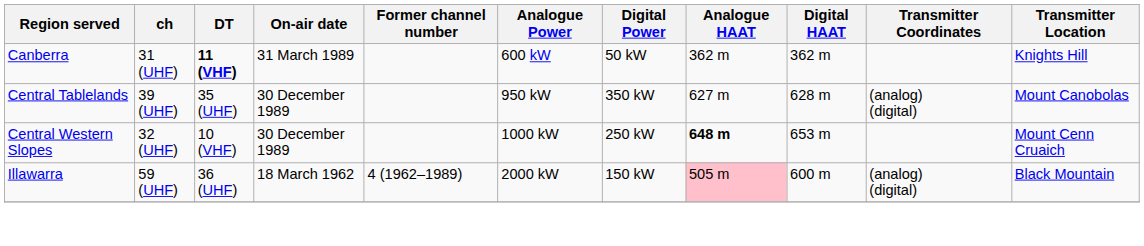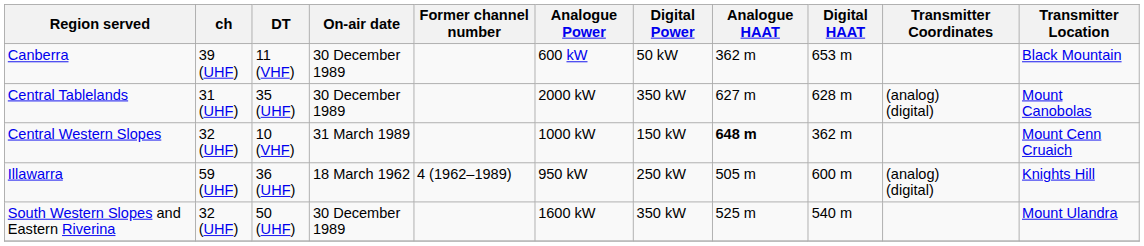 <table class="wikitable">
 <tr>
 <th>Region served</th>
 <th>ch</th>
 <th>DT</th>
 <th>On-air date</th>
 <th>Former channel number</th>
 <th>Analogue <a href='#'>Power</a></th>
 <th>Digital <a href='#'>Power</a></th>
 <th>Analogue <a href='#'>HAAT</a></th>
 <th>Digital <a href='#'>HAAT</a></th>
 <th>Transmitter Coordinates</th>
 <th>Transmitter Location</th>
 </tr>
 <tr style="vertical-align: top; text-align: left;">
 <td><a href='#'>Canberra</a></td>
-<td>31 (<a href='#'>UHF</a>)</td>
-<td><strong>11 (<a href='#'>VHF</a>)</strong></td>
-<td>31 March 1989</td>
+<td>39 (<a href='#'>UHF</a>)</td>
+<td>11 (<a href='#'>VHF</a>)</td>
+<td>30 December 1989</td>
 <td></td>
 <td>600 <a href='#'>kW</a></td>
 <td>50 kW</td>
 <td>362 m</td>
-<td>362 m</td>
+<td>653 m</td>
 <td></td>
-<td><a href='#'>Knights Hill</a></td>
+<td><a href='#'>Black Mountain</a></td>
 </tr>
 <tr style="vertical-align: top; text-align: left;">
 <td><a href='#'>Central Tablelands</a></td>
-<td>39 (<a href='#'>UHF</a>)</td>
+<td>31 (<a href='#'>UHF</a>)</td>
 <td>35 (<a href='#'>UHF</a>)</td>
 <td>30 December 1989</td>
 <td></td>
-<td>950 kW</td>
+<td>2000 kW</td>
 <td>350 kW</td>
 <td>627 m</td>
 <td>628 m</td>
 <td> (analog)<br> (digital)</td>
 <td><a href='#'>Mount Canobolas</a></td>
 </tr>
 <tr style="vertical-align: top; text-align: left;">
 <td><a href='#'>Central Western Slopes</a></td>
 <td>32 (<a href='#'>UHF</a>)</td>
 <td>10 (<a href='#'>VHF</a>)</td>
-<td>30 December 1989</td>
+<td>31 March 1989</td>
 <td></td>
 <td>1000 kW</td>
-<td>250 kW</td>
+<td>150 kW</td>
 <td><strong>648 m</strong></td>
-<td>653 m</td>
+<td>362 m</td>
 <td></td>
 <td><a href='#'>Mount Cenn Cruaich</a></td>
 </tr>
 <tr style="vertical-align: top; text-align: left;">
 <td><a href='#'>Illawarra</a></td>
 <td>59 (<a href='#'>UHF</a>)</td>
 <td>36 (<a href='#'>UHF</a>)</td>
 <td>18 March 1962</td>
 <td>4 (1962–1989)</td>
-<td>2000 kW</td>
-<td>150 kW</td>
-<td style="background: pink;">505 m</td>
+<td>950 kW</td>
+<td>250 kW</td>
+<td>505 m</td>
 <td>600 m</td>
 <td> (analog)<br> (digital)</td>
-<td><a href='#'>Black Mountain</a></td>
+<td><a href='#'>Knights Hill</a></td>
+</tr>
+<tr style="vertical-align: top; text-align: left;">
+<td><a href='#'>South Western Slopes</a> and Eastern <a href='#'>Riverina</a></td>
+<td>32 (<a href='#'>UHF</a>)</td>
+<td>50 (<a href='#'>UHF</a>)</td>
+<td>30 December 1989</td>
+<td></td>
+<td>1600 kW</td>
+<td>350 kW</td>
+<td>525 m</td>
+<td>540 m</td>
+<td></td>
+<td><a href='#'>Mount Ulandra</a></td>
 </tr>
 <tr style="vertical-align: top; text-align: left;">
 </tr>
 </table>
